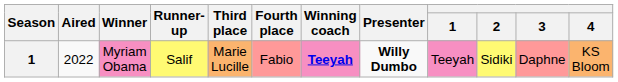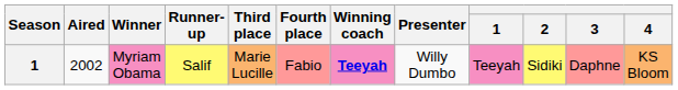 <table class="wikitable" style="text-align:center; font-size:90%; line-height:16px; width:100%">
 <tr>
 <th rowspan="2" width="1%" scope="col">Season</th>
 <th rowspan="2" width="5%" scope="col">Aired</th>
 <th rowspan="2" width="8%" scope="col">Winner</th>
 <th rowspan="2" width="8%" scope="col">Runner-up</th>
 <th rowspan="2" width="8%" scope="col">Third place</th>
 <th rowspan="2" width="8%" scope="col">Fourth place</th>
 <th rowspan="2" width="5%" scope="col">Winning coach</th>
 <th rowspan="2" width="7%" scope="col">Presenter</th>
 <th colspan="4" scope="col" width="24%"></th>
 </tr>
 <tr>
 <th width="6.5%">1</th>
 <th width="6.5%">2</th>
 <th width="6.5%">3</th>
 <th width="6.5%">4</th>
 </tr>
 <tr>
 <th>1</th>
-<td>2022</td>
+<td>2002</td>
 <td style="background:#F78FC2">Myriam Obama</td>
 <td style="background:#fffa73">Salif</td>
 <td style="background:#fbb46e">Marie Lucille</td>
 <td style="background:#ff9999">Fabio</td>
 <td style="background:#F78FC2"><strong><a href='#'>Teeyah</a></strong></td>
-<td><strong>Willy Dumbo</strong></td>
+<td>Willy Dumbo</td>
 <td style="background:#F78FC2">Teeyah</td>
 <td style="background:#fffa73">Sidiki</td>
 <td style="background:#ff9999">Daphne</td>
 <td style="background:#fbb46e">KS Bloom</td>
 </tr>
 </table>
